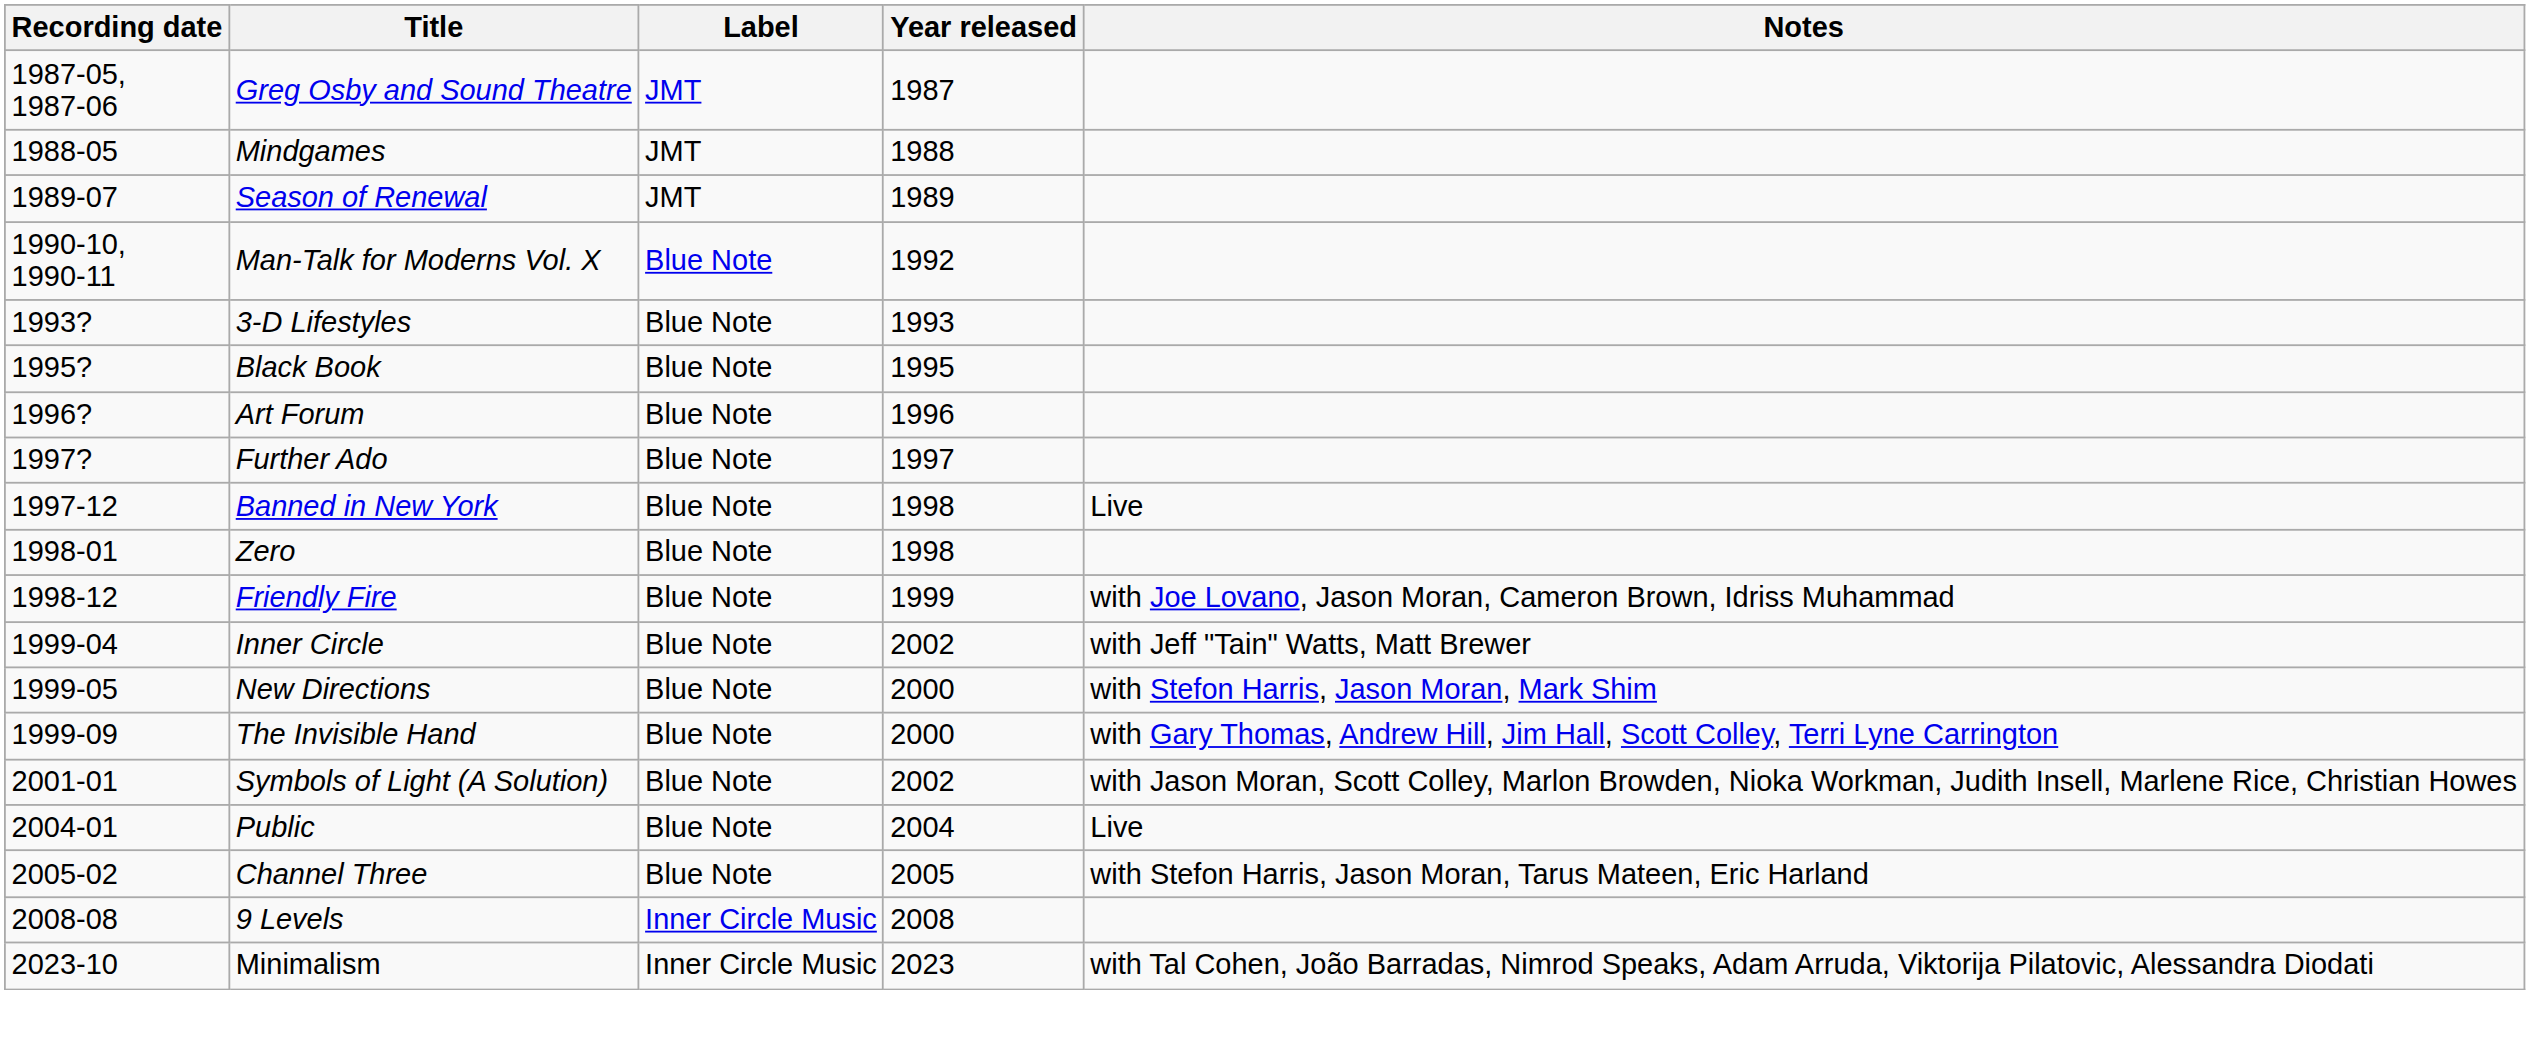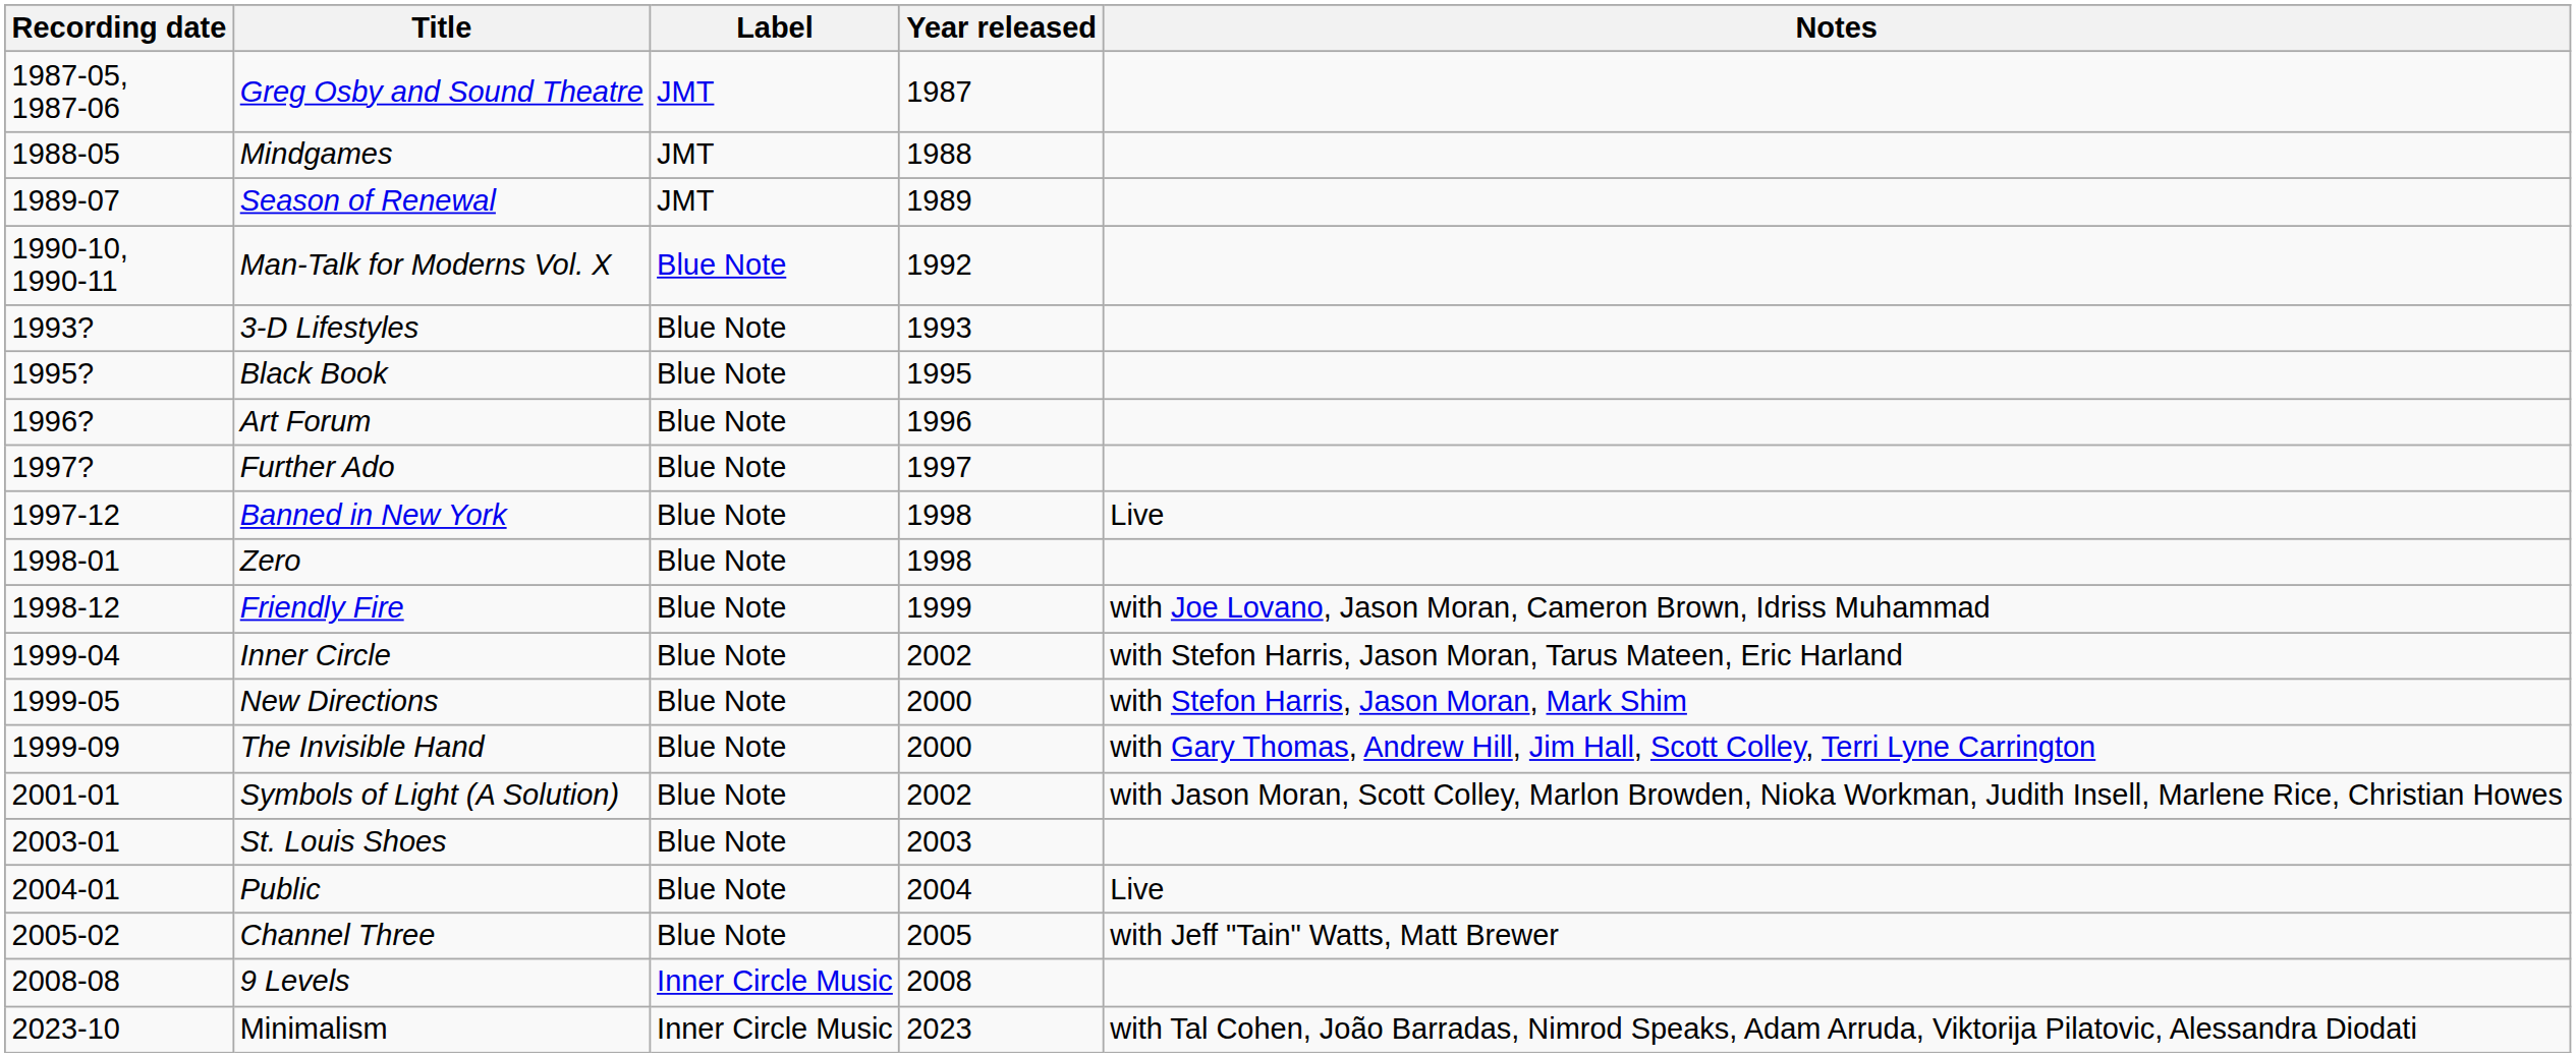 <table class="wikitable sortable">
 <tr class="hintergrundfarbe5">
 <th align="left">Recording date</th>
 <th align="left">Title</th>
 <th align="left">Label</th>
 <th align="left">Year released</th>
 <th align="left">Notes</th>
 </tr>
 <tr class="hintergrundfarbe2">
 <td>1987-05, <br>1987-06</td>
 <td><em><a href='#'>Greg Osby and Sound Theatre</a></em></td>
 <td><a href='#'>JMT</a></td>
 <td>1987</td>
 <td></td>
 </tr>
 <tr>
 <td>1988-05</td>
 <td><em>Mindgames</em></td>
 <td>JMT</td>
 <td>1988</td>
 <td></td>
 </tr>
 <tr class="hintergrundfarbe2">
 <td>1989-07</td>
 <td><em><a href='#'>Season of Renewal</a></em></td>
 <td>JMT</td>
 <td>1989</td>
 <td></td>
 </tr>
 <tr>
 <td>1990-10, <br>1990-11</td>
 <td><em>Man-Talk for Moderns Vol. X</em></td>
 <td><a href='#'>Blue Note</a></td>
 <td>1992</td>
 <td></td>
 </tr>
 <tr>
 <td>1993?</td>
 <td><em>3-D Lifestyles</em></td>
 <td>Blue Note</td>
 <td>1993</td>
 <td></td>
 </tr>
 <tr>
 <td>1995?</td>
 <td><em>Black Book</em></td>
 <td>Blue Note</td>
 <td>1995</td>
 <td></td>
 </tr>
 <tr>
 <td>1996?</td>
 <td><em>Art Forum</em></td>
 <td>Blue Note</td>
 <td>1996</td>
 <td></td>
 </tr>
 <tr>
 <td>1997?</td>
 <td><em>Further Ado</em></td>
 <td>Blue Note</td>
 <td>1997</td>
 <td></td>
 </tr>
 <tr>
 <td>1997-12</td>
 <td><em><a href='#'>Banned in New York</a></em></td>
 <td>Blue Note</td>
 <td>1998</td>
 <td>Live</td>
 </tr>
 <tr>
 <td>1998-01</td>
 <td><em>Zero</em></td>
 <td>Blue Note</td>
 <td>1998</td>
 <td></td>
 </tr>
 <tr>
 <td>1998-12</td>
 <td><em><a href='#'>Friendly Fire</a></em></td>
 <td>Blue Note</td>
 <td>1999</td>
 <td>with <a href='#'>Joe Lovano</a>, Jason Moran, Cameron Brown, Idriss Muhammad</td>
 </tr>
 <tr>
 <td>1999-04</td>
 <td><em>Inner Circle</em></td>
 <td>Blue Note</td>
 <td>2002</td>
-<td>with Jeff "Tain" Watts, Matt Brewer</td>
+<td>with Stefon Harris, Jason Moran, Tarus Mateen, Eric Harland</td>
 </tr>
 <tr>
 <td>1999-05</td>
 <td><em>New Directions</em></td>
 <td>Blue Note</td>
 <td>2000</td>
 <td>with <a href='#'>Stefon Harris</a>, <a href='#'>Jason Moran</a>, <a href='#'>Mark Shim</a></td>
 </tr>
 <tr>
 <td>1999-09</td>
 <td><em>The Invisible Hand</em></td>
 <td>Blue Note</td>
 <td>2000</td>
 <td>with <a href='#'>Gary Thomas</a>, <a href='#'>Andrew Hill</a>, <a href='#'>Jim Hall</a>, <a href='#'>Scott Colley</a>, <a href='#'>Terri Lyne Carrington</a></td>
 </tr>
 <tr>
 <td>2001-01</td>
 <td><em>Symbols of Light (A Solution)</em></td>
 <td>Blue Note</td>
 <td>2002</td>
 <td>with Jason Moran, Scott Colley, Marlon Browden, Nioka Workman, Judith Insell, Marlene Rice, Christian Howes</td>
 </tr>
 <tr>
+<td>2003-01</td>
+<td><em>St. Louis Shoes</em></td>
+<td>Blue Note</td>
+<td>2003</td>
+<td></td>
+</tr>
+<tr>
 <td>2004-01</td>
 <td><em>Public</em></td>
 <td>Blue Note</td>
 <td>2004</td>
 <td>Live</td>
 </tr>
 <tr>
 <td>2005-02</td>
 <td><em>Channel Three</em></td>
 <td>Blue Note</td>
 <td>2005</td>
-<td>with Stefon Harris, Jason Moran, Tarus Mateen, Eric Harland</td>
+<td>with Jeff "Tain" Watts, Matt Brewer</td>
 </tr>
 <tr>
 <td>2008-08</td>
 <td><em>9 Levels</em></td>
 <td><a href='#'>Inner Circle Music</a></td>
 <td>2008</td>
 <td></td>
 </tr>
 <tr>
 <td>2023-10</td>
 <td>Minimalism</td>
 <td>Inner Circle Music</td>
 <td>2023</td>
 <td>with Tal Cohen, João Barradas, Nimrod Speaks, Adam Arruda, Viktorija Pilatovic, Alessandra Diodati</td>
 </tr>
 </table>
